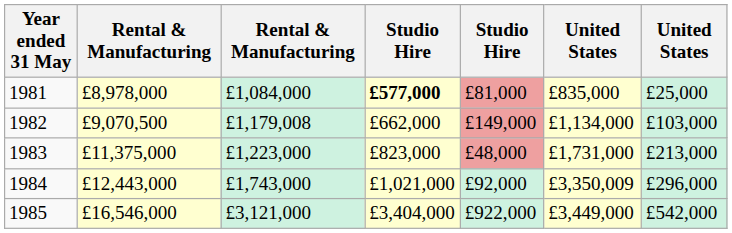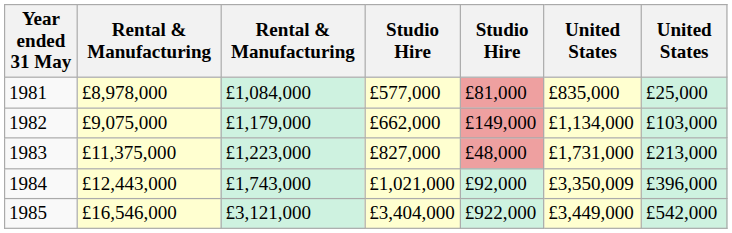 <table class="wikitable">
 <tr>
 <th>Year ended 31 May</th>
 <th>Rental & Manufacturing</th>
 <th>Rental & Manufacturing</th>
 <th>Studio Hire</th>
 <th>Studio Hire</th>
 <th>United States</th>
 <th>United States</th>
 </tr>
 <tr>
 <td>1981</td>
 <td bgcolor="FFFFD0">£8,978,000</td>
 <td bgcolor="CEF2E0">£1,084,000</td>
-<td bgcolor="FFFFD0"><strong>£577,000</strong></td>
+<td bgcolor="FFFFD0">£577,000</td>
 <td bgcolor="EEA0A0">£81,000</td>
 <td bgcolor="FFFFD0">£835,000</td>
 <td bgcolor="CEF2E0">£25,000</td>
 </tr>
 <tr>
 <td>1982</td>
-<td bgcolor="FFFFD0">£9,070,500</td>
-<td bgcolor="CEF2E0">£1,179,008</td>
+<td bgcolor="FFFFD0">£9,075,000</td>
+<td bgcolor="CEF2E0">£1,179,000</td>
 <td bgcolor="FFFFD0">£662,000</td>
 <td bgcolor="EEA0A0">£149,000</td>
 <td bgcolor="FFFFD0">£1,134,000</td>
 <td bgcolor="CEF2E0">£103,000</td>
 </tr>
 <tr>
 <td>1983</td>
 <td bgcolor="FFFFD0">£11,375,000</td>
 <td bgcolor="CEF2E0">£1,223,000</td>
-<td bgcolor="FFFFD0">£823,000</td>
+<td bgcolor="FFFFD0">£827,000</td>
 <td bgcolor="EEA0A0">£48,000</td>
 <td bgcolor="FFFFD0">£1,731,000</td>
 <td bgcolor="CEF2E0">£213,000</td>
 </tr>
 <tr>
 <td>1984</td>
 <td bgcolor="FFFFD0">£12,443,000</td>
 <td bgcolor="CEF2E0">£1,743,000</td>
 <td bgcolor="FFFFD0">£1,021,000</td>
 <td bgcolor="CEF2E0">£92,000</td>
 <td bgcolor="FFFFD0">£3,350,009</td>
-<td bgcolor="CEF2E0">£296,000</td>
+<td bgcolor="CEF2E0">£396,000</td>
 </tr>
 <tr>
 <td>1985</td>
 <td bgcolor="FFFFD0">£16,546,000</td>
 <td bgcolor="CEF2E0">£3,121,000</td>
 <td bgcolor="FFFFD0">£3,404,000</td>
 <td bgcolor="CEF2E0">£922,000</td>
 <td bgcolor="FFFFD0">£3,449,000</td>
 <td bgcolor="CEF2E0">£542,000</td>
 </tr>
 </table>
